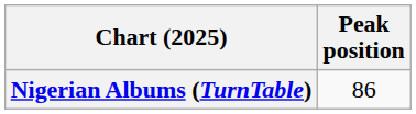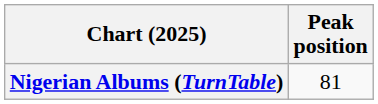 <table class="wikitable sortable plainrowheaders" style="text-align:center;">
 <tr>
 <th scope="col">Chart (2025)</th>
 <th scope="col">Peak<br>position</th>
 </tr>
 <tr>
 <th scope="row"><a href='#'>Nigerian Albums</a> (<em><a href='#'>TurnTable</a></em>)</th>
-<td>86</td>
+<td>81</td>
 </tr>
 </table>
